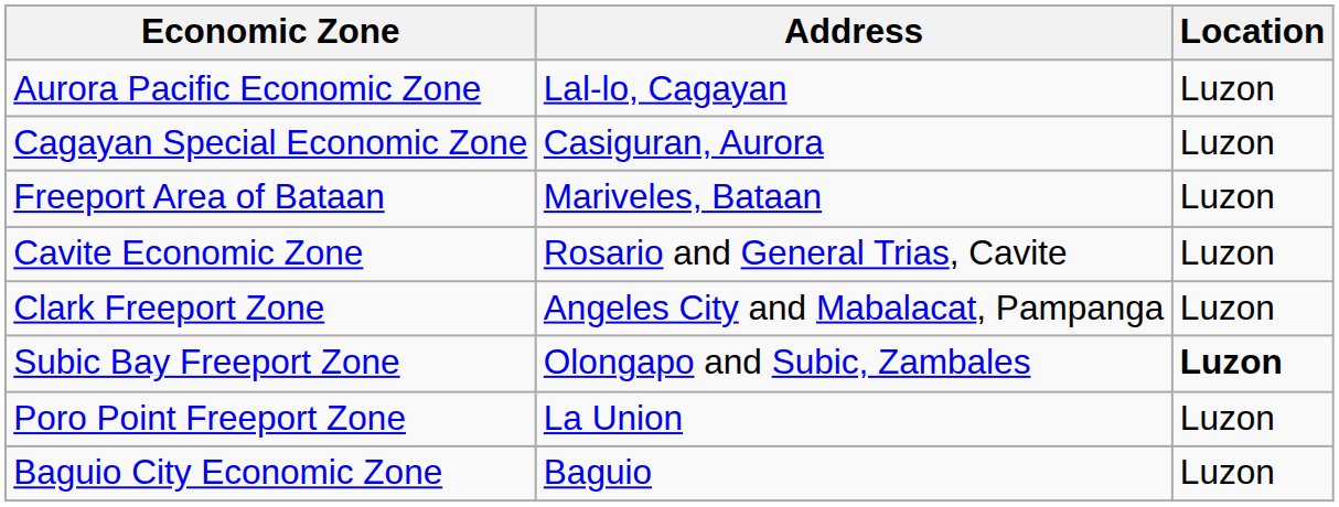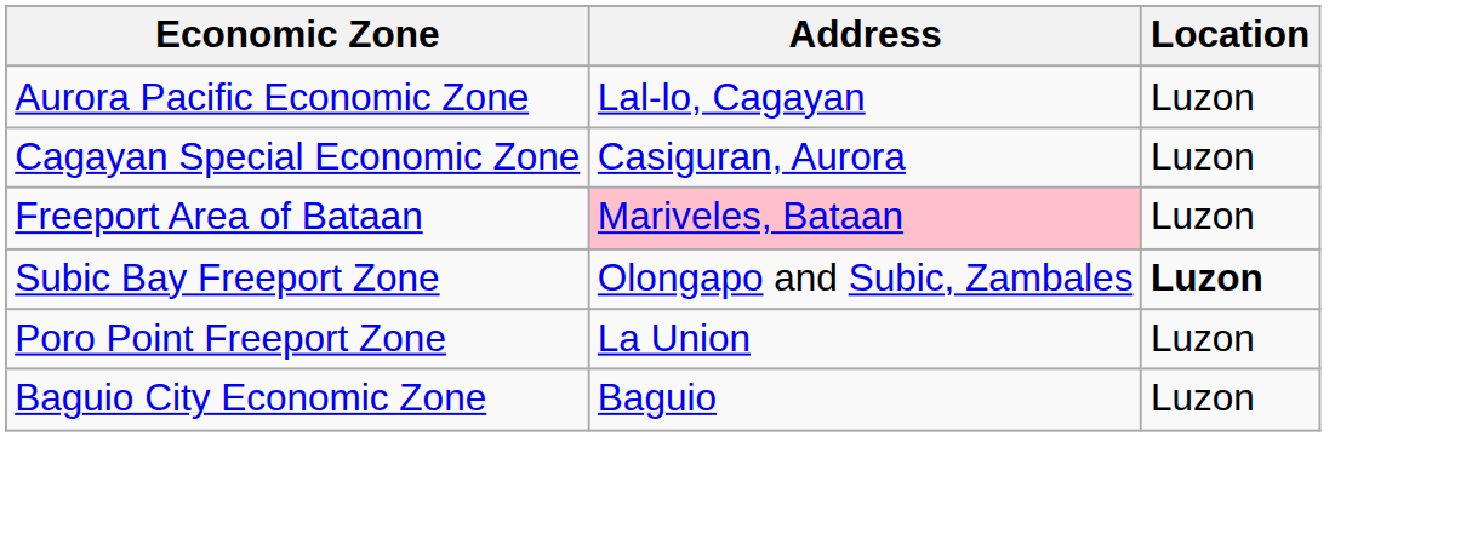 <table class="wikitable sortable">
 <tr valign="middle">
 <th>Economic Zone</th>
 <th>Address</th>
 <th>Location</th>
 </tr>
 <tr>
 <td><a href='#'>Aurora Pacific Economic Zone</a></td>
 <td><a href='#'>Lal-lo, Cagayan</a></td>
 <td>Luzon</td>
 </tr>
 <tr>
 <td><a href='#'>Cagayan Special Economic Zone</a></td>
 <td><a href='#'>Casiguran, Aurora</a></td>
 <td>Luzon</td>
 </tr>
 <tr>
 <td><a href='#'>Freeport Area of Bataan</a></td>
-<td><a href='#'>Mariveles, Bataan</a></td>
-<td>Luzon</td>
-</tr>
-<tr>
-<td><a href='#'>Cavite Economic Zone</a></td>
-<td><a href='#'>Rosario</a> and <a href='#'>General Trias</a>, Cavite</td>
-<td>Luzon</td>
-</tr>
-<tr>
-<td><a href='#'>Clark Freeport Zone</a></td>
-<td><a href='#'>Angeles City</a> and <a href='#'>Mabalacat</a>, Pampanga</td>
+<td style="background: pink;"><a href='#'>Mariveles, Bataan</a></td>
 <td>Luzon</td>
 </tr>
 <tr>
 <td><a href='#'>Subic Bay Freeport Zone</a></td>
 <td><a href='#'>Olongapo</a> and <a href='#'>Subic, Zambales</a></td>
 <td><strong>Luzon</strong></td>
 </tr>
 <tr>
 <td><a href='#'>Poro Point Freeport Zone</a></td>
 <td><a href='#'>La Union</a></td>
 <td>Luzon</td>
 </tr>
 <tr>
 <td><a href='#'>Baguio City Economic Zone</a></td>
 <td><a href='#'>Baguio</a></td>
 <td>Luzon</td>
 </tr>
 </table>
